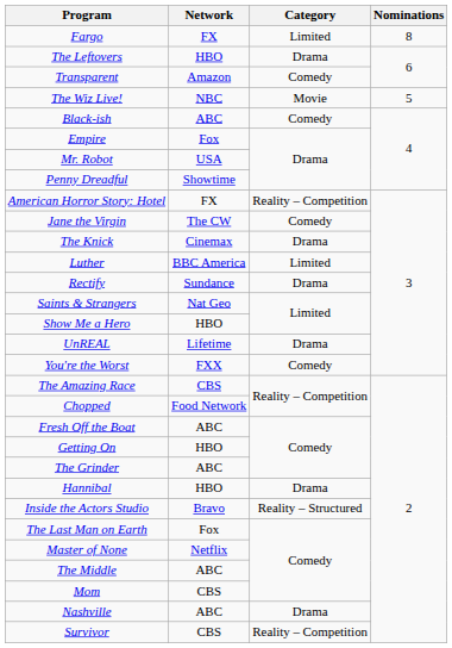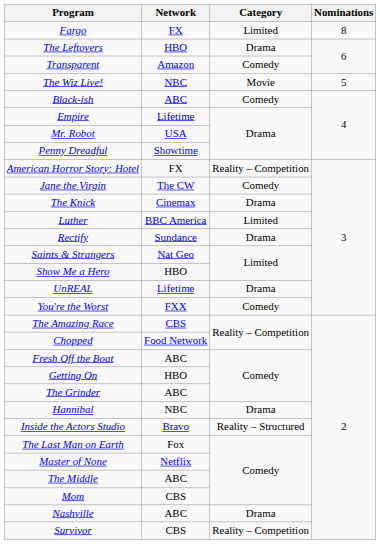 <table class="wikitable sortable" style="text-align:center;" background: #f6e39c;>
 <tr>
 <th scope="col" style="text-align:center;">Program</th>
 <th scope="col" style="text-align:center;">Network</th>
 <th scope="col" style="text-align:center;">Category</th>
 <th scope="col" style="width:55px;">Nominations</th>
 </tr>
 <tr>
 <td><em><a href='#'>Fargo</a></em></td>
 <td><a href='#'>FX</a></td>
 <td>Limited</td>
 <td style="text-align:center">8</td>
 </tr>
 <tr>
 <td><em><a href='#'>The Leftovers</a></em></td>
 <td><a href='#'>HBO</a></td>
 <td>Drama</td>
 <td rowspan="2" style="text-align:center">6</td>
 </tr>
 <tr>
 <td><em><a href='#'>Transparent</a></em></td>
 <td><a href='#'>Amazon</a></td>
 <td>Comedy</td>
 </tr>
 <tr>
 <td><em><a href='#'>The Wiz Live!</a></em></td>
 <td><a href='#'>NBC</a></td>
 <td>Movie</td>
 <td style="text-align:center">5</td>
 </tr>
 <tr>
 <td><em><a href='#'>Black-ish</a></em></td>
 <td><a href='#'>ABC</a></td>
 <td>Comedy</td>
 <td rowspan="4" style="text-align:center">4</td>
 </tr>
 <tr>
 <td><em><a href='#'>Empire</a></em></td>
-<td><a href='#'>Fox</a></td>
+<td><a href='#'>Lifetime</a></td>
 <td rowspan="3">Drama</td>
 </tr>
 <tr>
 <td><em><a href='#'>Mr. Robot</a></em></td>
 <td><a href='#'>USA</a></td>
 </tr>
 <tr>
 <td><em><a href='#'>Penny Dreadful</a></em></td>
 <td><a href='#'>Showtime</a></td>
 </tr>
 <tr>
 <td><em><a href='#'>American Horror Story: Hotel</a></em></td>
 <td>FX</td>
 <td>Reality – Competition</td>
 <td rowspan="9" style="text-align:center">3</td>
 </tr>
 <tr>
 <td><em><a href='#'>Jane the Virgin</a></em></td>
 <td><a href='#'>The CW</a></td>
 <td>Comedy</td>
 </tr>
 <tr>
 <td><em><a href='#'>The Knick</a></em></td>
 <td><a href='#'>Cinemax</a></td>
 <td>Drama</td>
 </tr>
 <tr>
 <td><em><a href='#'>Luther</a></em></td>
 <td><a href='#'>BBC America</a></td>
 <td>Limited</td>
 </tr>
 <tr>
 <td><em><a href='#'>Rectify</a></em></td>
 <td><a href='#'>Sundance</a></td>
 <td>Drama</td>
 </tr>
 <tr>
 <td><em><a href='#'>Saints & Strangers</a></em></td>
 <td><a href='#'>Nat Geo</a></td>
 <td rowspan="2">Limited</td>
 </tr>
 <tr>
 <td><em><a href='#'>Show Me a Hero</a></em></td>
 <td>HBO</td>
 </tr>
 <tr>
 <td><em><a href='#'>UnREAL</a></em></td>
 <td><a href='#'>Lifetime</a></td>
 <td>Drama</td>
 </tr>
 <tr>
 <td><em><a href='#'>You're the Worst</a></em></td>
 <td><a href='#'>FXX</a></td>
 <td>Comedy</td>
 </tr>
 <tr>
 <td><em><a href='#'>The Amazing Race</a></em></td>
 <td><a href='#'>CBS</a></td>
 <td rowspan="2">Reality – Competition</td>
 <td rowspan="13" style="text-align:center">2</td>
 </tr>
 <tr>
 <td><em><a href='#'>Chopped</a></em></td>
 <td><a href='#'>Food Network</a></td>
 </tr>
 <tr>
 <td><em><a href='#'>Fresh Off the Boat</a></em></td>
 <td>ABC</td>
 <td rowspan="3">Comedy</td>
 </tr>
 <tr>
 <td><em><a href='#'>Getting On</a></em></td>
 <td>HBO</td>
 </tr>
 <tr>
 <td><em><a href='#'>The Grinder</a></em></td>
 <td>ABC</td>
 </tr>
 <tr>
 <td><em><a href='#'>Hannibal</a></em></td>
-<td>HBO</td>
+<td>NBC</td>
 <td>Drama</td>
 </tr>
 <tr>
 <td><em><a href='#'>Inside the Actors Studio</a></em></td>
 <td><a href='#'>Bravo</a></td>
 <td>Reality – Structured</td>
 </tr>
 <tr>
 <td><em><a href='#'>The Last Man on Earth</a></em></td>
 <td>Fox</td>
 <td rowspan="4">Comedy</td>
 </tr>
 <tr>
 <td><em><a href='#'>Master of None</a></em></td>
 <td><a href='#'>Netflix</a></td>
 </tr>
 <tr>
 <td><em><a href='#'>The Middle</a></em></td>
 <td>ABC</td>
 </tr>
 <tr>
 <td><em><a href='#'>Mom</a></em></td>
 <td>CBS</td>
 </tr>
 <tr>
 <td><em><a href='#'>Nashville</a></em></td>
 <td>ABC</td>
 <td>Drama</td>
 </tr>
 <tr>
 <td><em><a href='#'>Survivor</a></em></td>
 <td>CBS</td>
 <td>Reality – Competition</td>
 </tr>
 </table>
